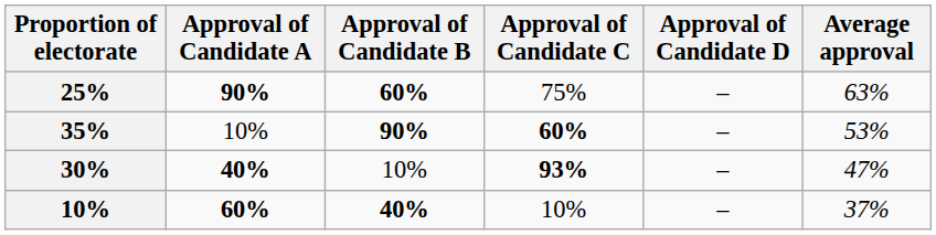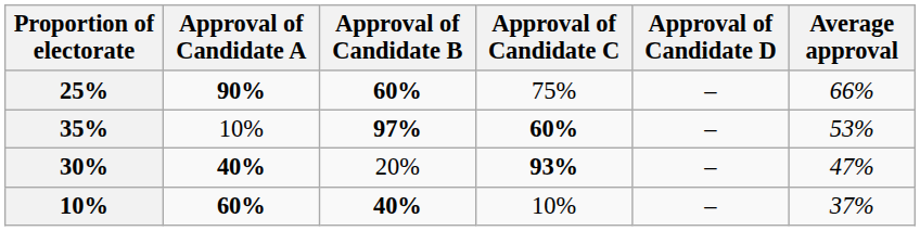 <table class="wikitable" style="text-align:center; width:600px;">
 <tr>
 <th>Proportion of electorate</th>
 <th>Approval of Candidate A</th>
 <th>Approval of Candidate B</th>
 <th>Approval of Candidate C</th>
 <th>Approval of Candidate D</th>
 <th>Average approval</th>
 </tr>
 <tr>
 <th>25%</th>
 <td><strong>90%</strong></td>
 <td><strong>60%</strong></td>
 <td>75%</td>
 <td>–</td>
-<td><em>63%</em></td>
+<td><em>66%</em></td>
 </tr>
 <tr>
 <th>35%</th>
 <td>10%</td>
-<td><strong>90%</strong></td>
+<td><strong>97%</strong></td>
 <td><strong>60%</strong></td>
 <td>–</td>
 <td><em>53%</em></td>
 </tr>
 <tr>
 <th>30%</th>
 <td><strong>40%</strong></td>
-<td>10%</td>
+<td>20%</td>
 <td><strong>93%</strong></td>
 <td>–</td>
 <td><em>47%</em></td>
 </tr>
 <tr>
 <th>10%</th>
 <td><strong>60%</strong></td>
 <td><strong>40%</strong></td>
 <td>10%</td>
 <td>–</td>
 <td><em>37%</em></td>
 </tr>
 </table>
